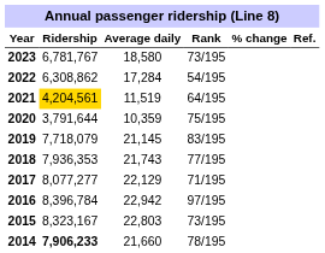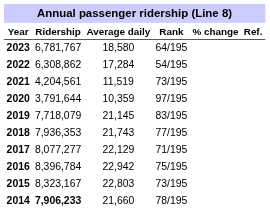 <table class="toccolours" cellpadding="4" cellspacing="0" style="text-align:right;">
 <tr>
 <th colspan="6"  style="background-color:#ccf; background-color:#ccf; font-size:110%; text-align:center;">Annual passenger ridership (Line 8)</th>
 </tr>
 <tr style="font-size:95%; text-align:center">
 <th style="border-bottom:1px solid black">Year</th>
 <th style="border-bottom:1px solid black">Ridership</th>
 <th style="border-bottom:1px solid black">Average daily</th>
 <th style="border-bottom:1px solid black">Rank</th>
 <th style="border-bottom:1px solid black">% change</th>
 <th style="border-bottom:1px solid black">Ref.</th>
 </tr>
 <tr style="text-align:center;">
 <td><strong>2023</strong></td>
 <td>6,781,767</td>
 <td>18,580</td>
-<td>73/195</td>
+<td>64/195</td>
 <td></td>
 <td></td>
 </tr>
 <tr style="text-align:center;">
 <td><strong>2022</strong></td>
 <td>6,308,862</td>
 <td>17,284</td>
 <td>54/195</td>
 <td></td>
 <td></td>
 </tr>
 <tr style="text-align:center;">
 <td><strong>2021</strong></td>
-<td style="background: gold;">4,204,561</td>
+<td>4,204,561</td>
 <td>11,519</td>
-<td>64/195</td>
+<td>73/195</td>
 <td></td>
 <td></td>
 </tr>
 <tr style="text-align:center;">
 <td><strong>2020</strong></td>
 <td>3,791,644</td>
 <td>10,359</td>
-<td>75/195</td>
+<td>97/195</td>
 <td></td>
 <td></td>
 </tr>
 <tr style="text-align:center;">
 <td><strong>2019</strong></td>
 <td>7,718,079</td>
 <td>21,145</td>
 <td>83/195</td>
 <td></td>
 <td></td>
 </tr>
 <tr style="text-align:center;">
 <td><strong>2018</strong></td>
 <td>7,936,353</td>
 <td>21,743</td>
 <td>77/195</td>
 <td></td>
 <td></td>
 </tr>
 <tr style="text-align:center;">
 <td><strong>2017</strong></td>
 <td>8,077,277</td>
 <td>22,129</td>
 <td>71/195</td>
 <td></td>
 <td></td>
 </tr>
 <tr style="text-align:center;">
 <td><strong>2016</strong></td>
 <td>8,396,784</td>
 <td>22,942</td>
-<td>97/195</td>
+<td>75/195</td>
 <td></td>
 <td></td>
 </tr>
 <tr style="text-align:center;">
 <td><strong>2015</strong></td>
 <td>8,323,167</td>
 <td>22,803</td>
 <td>73/195</td>
 <td></td>
 <td></td>
 </tr>
 <tr style="text-align:center;">
 <td><strong>2014</strong></td>
 <td><strong>7,906,233</strong></td>
 <td>21,660</td>
 <td>78/195</td>
 <td></td>
 <td></td>
 </tr>
 </table>
